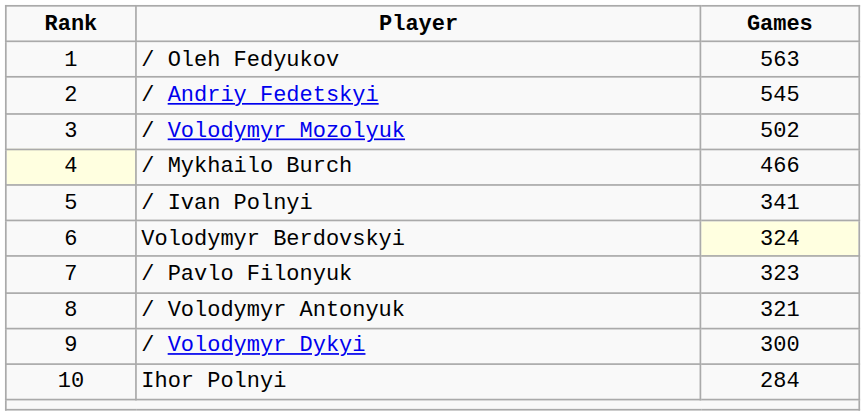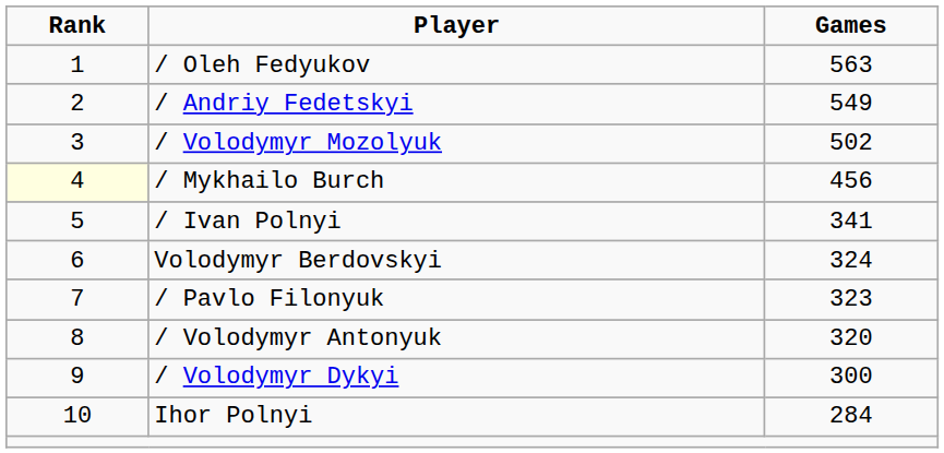 <table class="wikitable" style="text-align:center;margin-left:1em;float:left;width:40%;">
 <tr>
 <td align="center"><strong>Rank</strong></td>
 <td align="center"><strong>Player</strong></td>
 <td align="center"><strong>Games</strong></td>
 </tr>
 <tr>
 <td>1</td>
 <td style="text-align:left;">/ Oleh Fedyukov</td>
 <td align="center">563</td>
 </tr>
 <tr>
 <td>2</td>
 <td style="text-align:left;">/ <a href='#'>Andriy Fedetskyi</a></td>
-<td align="center">545</td>
+<td align="center">549</td>
 </tr>
 <tr>
 <td>3</td>
 <td style="text-align:left;">/ <a href='#'>Volodymyr Mozolyuk</a></td>
 <td align="center">502</td>
 </tr>
 <tr>
 <td style="background: lightyellow;">4</td>
 <td style="text-align:left;">/ Mykhailo Burch</td>
-<td align="center">466</td>
+<td align="center">456</td>
 </tr>
 <tr>
 <td>5</td>
 <td style="text-align:left;">/ Ivan Polnyi</td>
 <td align="center">341</td>
 </tr>
 <tr>
 <td>6</td>
 <td style="text-align:left;"> Volodymyr Berdovskyi</td>
-<td align="center" style="background: lightyellow;">324</td>
+<td align="center">324</td>
 </tr>
 <tr>
 <td>7</td>
 <td style="text-align:left;">/ Pavlo Filonyuk</td>
 <td align="center">323</td>
 </tr>
 <tr>
 <td>8</td>
 <td style="text-align:left;">/ Volodymyr Antonyuk</td>
-<td align="center">321</td>
+<td align="center">320</td>
 </tr>
 <tr>
 <td>9</td>
 <td style="text-align:left;">/ <a href='#'>Volodymyr Dykyi</a></td>
 <td align="center">300</td>
 </tr>
 <tr>
 <td>10</td>
 <td style="text-align:left;"> Ihor Polnyi</td>
 <td align="center">284</td>
 </tr>
 <tr>
 <td colspan="4"></td>
 </tr>
 </table>
